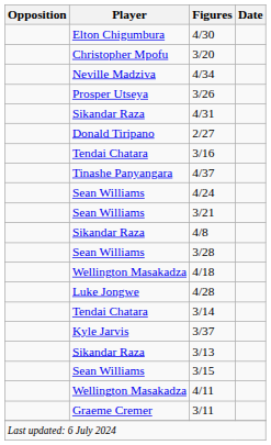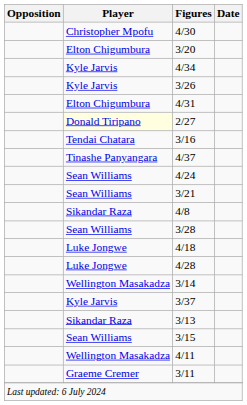 <table class="wikitable sortable">
 <tr>
 <th>Opposition</th>
 <th>Player</th>
 <th>Figures</th>
 <th>Date</th>
 </tr>
 <tr>
 <td></td>
-<td><a href='#'>Elton Chigumbura</a></td>
+<td><a href='#'>Christopher Mpofu</a></td>
 <td>4/30</td>
 <td></td>
 </tr>
 <tr>
 <td></td>
-<td><a href='#'>Christopher Mpofu</a></td>
+<td><a href='#'>Elton Chigumbura</a></td>
 <td>3/20</td>
 <td> </td>
 </tr>
 <tr>
 <td></td>
-<td><a href='#'>Neville Madziva</a></td>
+<td><a href='#'>Kyle Jarvis</a></td>
 <td>4/34</td>
 <td></td>
 </tr>
 <tr>
 <td></td>
-<td><a href='#'>Prosper Utseya</a></td>
+<td><a href='#'>Kyle Jarvis</a></td>
 <td>3/26</td>
 <td></td>
 </tr>
 <tr>
 <td></td>
-<td><a href='#'>Sikandar Raza</a></td>
+<td><a href='#'>Elton Chigumbura</a></td>
 <td>4/31</td>
 <td> </td>
 </tr>
 <tr>
 <td></td>
-<td><a href='#'>Donald Tiripano</a></td>
+<td style="background: lightyellow;"><a href='#'>Donald Tiripano</a></td>
 <td>2/27</td>
 <td> </td>
 </tr>
 <tr>
 <td></td>
 <td><a href='#'>Tendai Chatara</a></td>
 <td>3/16</td>
 <td></td>
 </tr>
 <tr>
 <td></td>
 <td><a href='#'>Tinashe Panyangara</a></td>
 <td>4/37</td>
 <td> </td>
 </tr>
 <tr>
 <td></td>
 <td><a href='#'>Sean Williams</a></td>
 <td>4/24</td>
 <td></td>
 </tr>
 <tr>
 <td></td>
 <td><a href='#'>Sean Williams</a></td>
 <td>3/21</td>
 <td></td>
 </tr>
 <tr>
 <td></td>
 <td><a href='#'>Sikandar Raza</a></td>
 <td>4/8</td>
 <td> </td>
 </tr>
 <tr>
 <td></td>
 <td><a href='#'>Sean Williams</a></td>
 <td>3/28</td>
 <td></td>
 </tr>
 <tr>
 <td></td>
-<td><a href='#'>Wellington Masakadza</a></td>
+<td><a href='#'>Luke Jongwe</a></td>
 <td>4/18</td>
 <td></td>
 </tr>
 <tr>
 <td></td>
 <td><a href='#'>Luke Jongwe</a></td>
 <td>4/28</td>
 <td> </td>
 </tr>
 <tr>
 <td></td>
-<td><a href='#'>Tendai Chatara</a></td>
+<td><a href='#'>Wellington Masakadza</a></td>
 <td>3/14</td>
 <td></td>
 </tr>
 <tr>
 <td></td>
 <td><a href='#'>Kyle Jarvis</a></td>
 <td>3/37</td>
 <td></td>
 </tr>
 <tr>
 <td></td>
 <td><a href='#'>Sikandar Raza</a></td>
 <td>3/13</td>
 <td></td>
 </tr>
 <tr>
 <td></td>
 <td><a href='#'>Sean Williams</a></td>
 <td>3/15</td>
 <td> </td>
 </tr>
 <tr>
 <td></td>
 <td><a href='#'>Wellington Masakadza</a></td>
 <td>4/11</td>
 <td></td>
 </tr>
 <tr>
 <td></td>
 <td><a href='#'>Graeme Cremer</a></td>
 <td>3/11</td>
 <td></td>
 </tr>
 <tr>
 </tr>
 <tr class=sortbottom>
 <td colspan=5><small><em>Last updated: 6 July 2024</em></small></td>
 </tr>
 </table>
